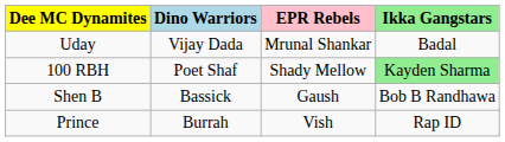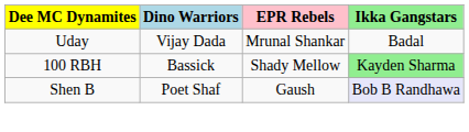 <table class="wikitable" style="text-align:center">
 <tr>
 <td bgcolor="yellow"><strong>Dee MC Dynamites</strong></td>
 <td bgcolor="lightblue"><strong>Dino Warriors</strong></td>
 <td bgcolor="pink"><strong>EPR Rebels</strong></td>
 <td bgcolor="lightgreen"><strong>Ikka Gangstars</strong></td>
 </tr>
 <tr>
 <td>Uday</td>
 <td>Vijay Dada</td>
 <td>Mrunal Shankar</td>
 <td>Badal</td>
 </tr>
 <tr>
 <td>100 RBH</td>
-<td>Poet Shaf</td>
+<td>Bassick</td>
 <td>Shady Mellow</td>
 <td style="background: lightgreen;">Kayden Sharma</td>
 </tr>
 <tr>
 <td>Shen B</td>
-<td>Bassick</td>
+<td>Poet Shaf</td>
 <td>Gaush</td>
-<td>Bob B Randhawa</td>
-</tr>
-<tr>
-<td>Prince</td>
-<td>Burrah</td>
-<td>Vish</td>
-<td>Rap ID</td>
+<td style="background: lavender;">Bob B Randhawa</td>
 </tr>
 </table>
